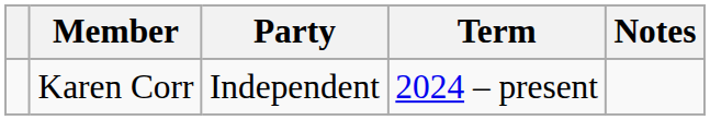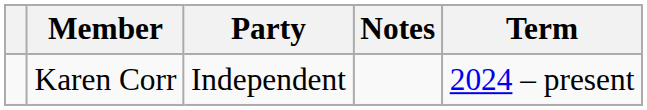 <table class="wikitable" style="text-align:center">
 <tr>
 <th></th>
 <th>Member</th>
 <th>Party</th>
+<th>Notes</th>
 <th>Term</th>
-<th>Notes</th>
 </tr>
 <tr>
 <td> </td>
 <td>Karen Corr</td>
 <td>Independent</td>
+<td></td>
 <td><a href='#'>2024</a>  – present</td>
-<td></td>
 </tr>
 </table>
